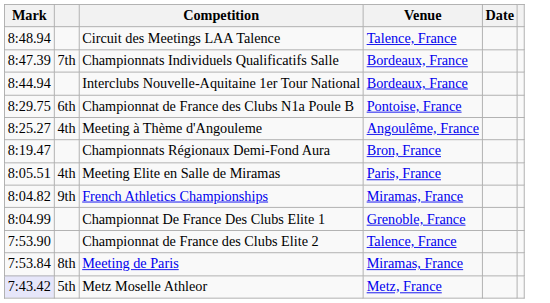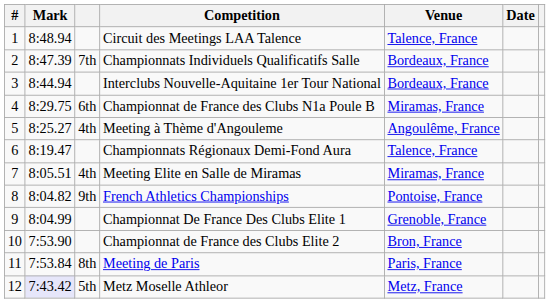 <table class="wikitable sortable">
 <tr>
+<th>#</th>
 <th>Mark</th>
 <th class=unsortable></th>
 <th>Competition</th>
 <th>Venue</th>
 <th>Date</th>
 <th></th>
 </tr>
 <tr>
+<td align=center>1</td>
 <td align=right>8:48.94</td>
 <td></td>
 <td>Circuit des Meetings LAA Talence</td>
 <td><a href='#'>Talence, France</a></td>
 <td align=right></td>
 <td></td>
 </tr>
 <tr>
+<td align=center>2</td>
 <td align=right>8:47.39</td>
 <td>7th</td>
 <td>Championnats Individuels Qualificatifs Salle</td>
 <td><a href='#'>Bordeaux, France</a></td>
 <td align=right></td>
 <td></td>
 </tr>
 <tr>
+<td align=center>3</td>
 <td align=right>8:44.94</td>
 <td></td>
 <td>Interclubs Nouvelle-Aquitaine 1er Tour National</td>
 <td><a href='#'>Bordeaux, France</a></td>
 <td align=right></td>
 <td></td>
 </tr>
 <tr>
+<td align=center>4</td>
 <td align=right>8:29.75</td>
 <td>6th</td>
 <td>Championnat de France des Clubs N1a Poule B</td>
-<td><a href='#'>Pontoise, France</a></td>
+<td><a href='#'>Miramas, France</a></td>
 <td align=right></td>
 <td></td>
 </tr>
 <tr>
+<td align=center>5</td>
 <td align=right>8:25.27</td>
 <td>4th</td>
 <td>Meeting à Thème d'Angouleme</td>
 <td><a href='#'>Angoulême, France</a></td>
 <td align=right></td>
 <td></td>
 </tr>
 <tr>
+<td align=center>6</td>
 <td align=right>8:19.47</td>
 <td></td>
 <td>Championnats Régionaux Demi-Fond Aura</td>
-<td><a href='#'>Bron, France</a></td>
+<td><a href='#'>Talence, France</a></td>
 <td align=right></td>
 <td></td>
 </tr>
 <tr>
+<td align=center>7</td>
 <td align=right>8:05.51</td>
 <td>4th</td>
 <td>Meeting Elite en Salle de Miramas</td>
-<td><a href='#'>Paris, France</a></td>
+<td><a href='#'>Miramas, France</a></td>
 <td align=right></td>
 <td></td>
 </tr>
 <tr>
+<td align=center>8</td>
 <td align=right>8:04.82</td>
 <td>9th</td>
 <td><a href='#'>French Athletics Championships</a></td>
-<td><a href='#'>Miramas, France</a></td>
+<td><a href='#'>Pontoise, France</a></td>
 <td align=right><a href='#'></a></td>
 <td></td>
 </tr>
 <tr>
+<td align=center>9</td>
 <td align=right>8:04.99</td>
 <td></td>
 <td>Championnat De France Des Clubs Elite 1</td>
 <td><a href='#'>Grenoble, France</a></td>
 <td align=right></td>
 <td></td>
 </tr>
 <tr>
+<td align=center>10</td>
 <td align=right>7:53.90</td>
 <td></td>
 <td>Championnat de France des Clubs Elite 2</td>
-<td><a href='#'>Talence, France</a></td>
+<td><a href='#'>Bron, France</a></td>
 <td align=right></td>
 <td></td>
 </tr>
 <tr>
+<td align=center>11</td>
 <td align=right>7:53.84</td>
 <td>8th</td>
 <td><a href='#'>Meeting de Paris</a></td>
-<td><a href='#'>Miramas, France</a></td>
+<td><a href='#'>Paris, France</a></td>
 <td align=right><a href='#'></a></td>
 <td></td>
 </tr>
 <tr>
+<td align=center>12</td>
 <td align=right style="background: lavender;">7:43.42</td>
 <td>5th</td>
 <td>Metz Moselle Athleor</td>
 <td><a href='#'>Metz, France</a></td>
 <td align=right></td>
 <td></td>
 </tr>
 </table>
